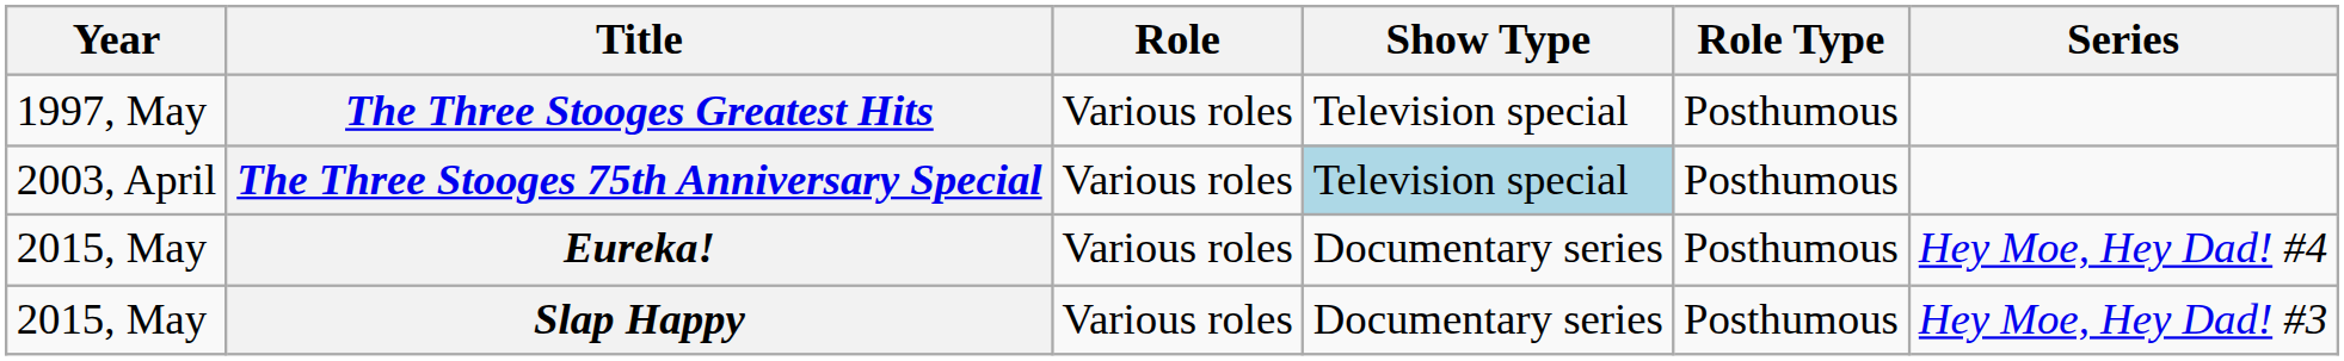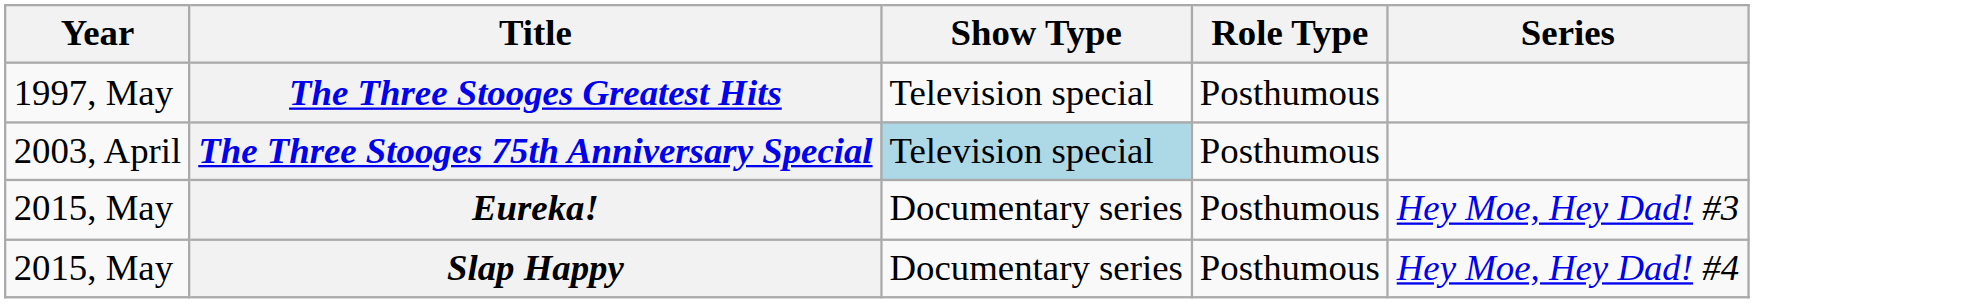 <table class="wikitable plainrowheaders sortable">
 <tr>
 <th scope="col">Year</th>
 <th scope="col">Title</th>
-<th scope="col">Role</th>
 <th scope="col">Show Type</th>
 <th scope="col">Role Type</th>
 <th scope="col">Series</th>
 </tr>
 <tr>
 <td>1997, May</td>
 <th scope="row"><em><a href='#'>The Three Stooges Greatest Hits</a></em></th>
-<td>Various roles</td>
 <td>Television special</td>
 <td>Posthumous</td>
 <td></td>
 </tr>
 <tr>
 <td>2003, April</td>
 <th scope="row"><em><a href='#'>The Three Stooges 75th Anniversary Special</a></em></th>
-<td>Various roles</td>
 <td style="background: lightblue;">Television special</td>
 <td>Posthumous</td>
 <td></td>
 </tr>
 <tr>
 <td>2015, May</td>
 <th scope="row"><em>Eureka!</em></th>
-<td>Various roles</td>
+<td>Documentary series</td>
+<td>Posthumous</td>
+<td><em><a href='#'>Hey Moe, Hey Dad!</a> #3</em></td>
+</tr>
+<tr>
+<td>2015, May</td>
+<th scope="row"><em>Slap Happy</em></th>
 <td>Documentary series</td>
 <td>Posthumous</td>
 <td><em><a href='#'>Hey Moe, Hey Dad!</a> #4</em></td>
 </tr>
-<tr>
-<td>2015, May</td>
-<th scope="row"><em>Slap Happy</em></th>
-<td>Various roles</td>
-<td>Documentary series</td>
-<td>Posthumous</td>
-<td><em><a href='#'>Hey Moe, Hey Dad!</a> #3</em></td>
-</tr>
 </table>
